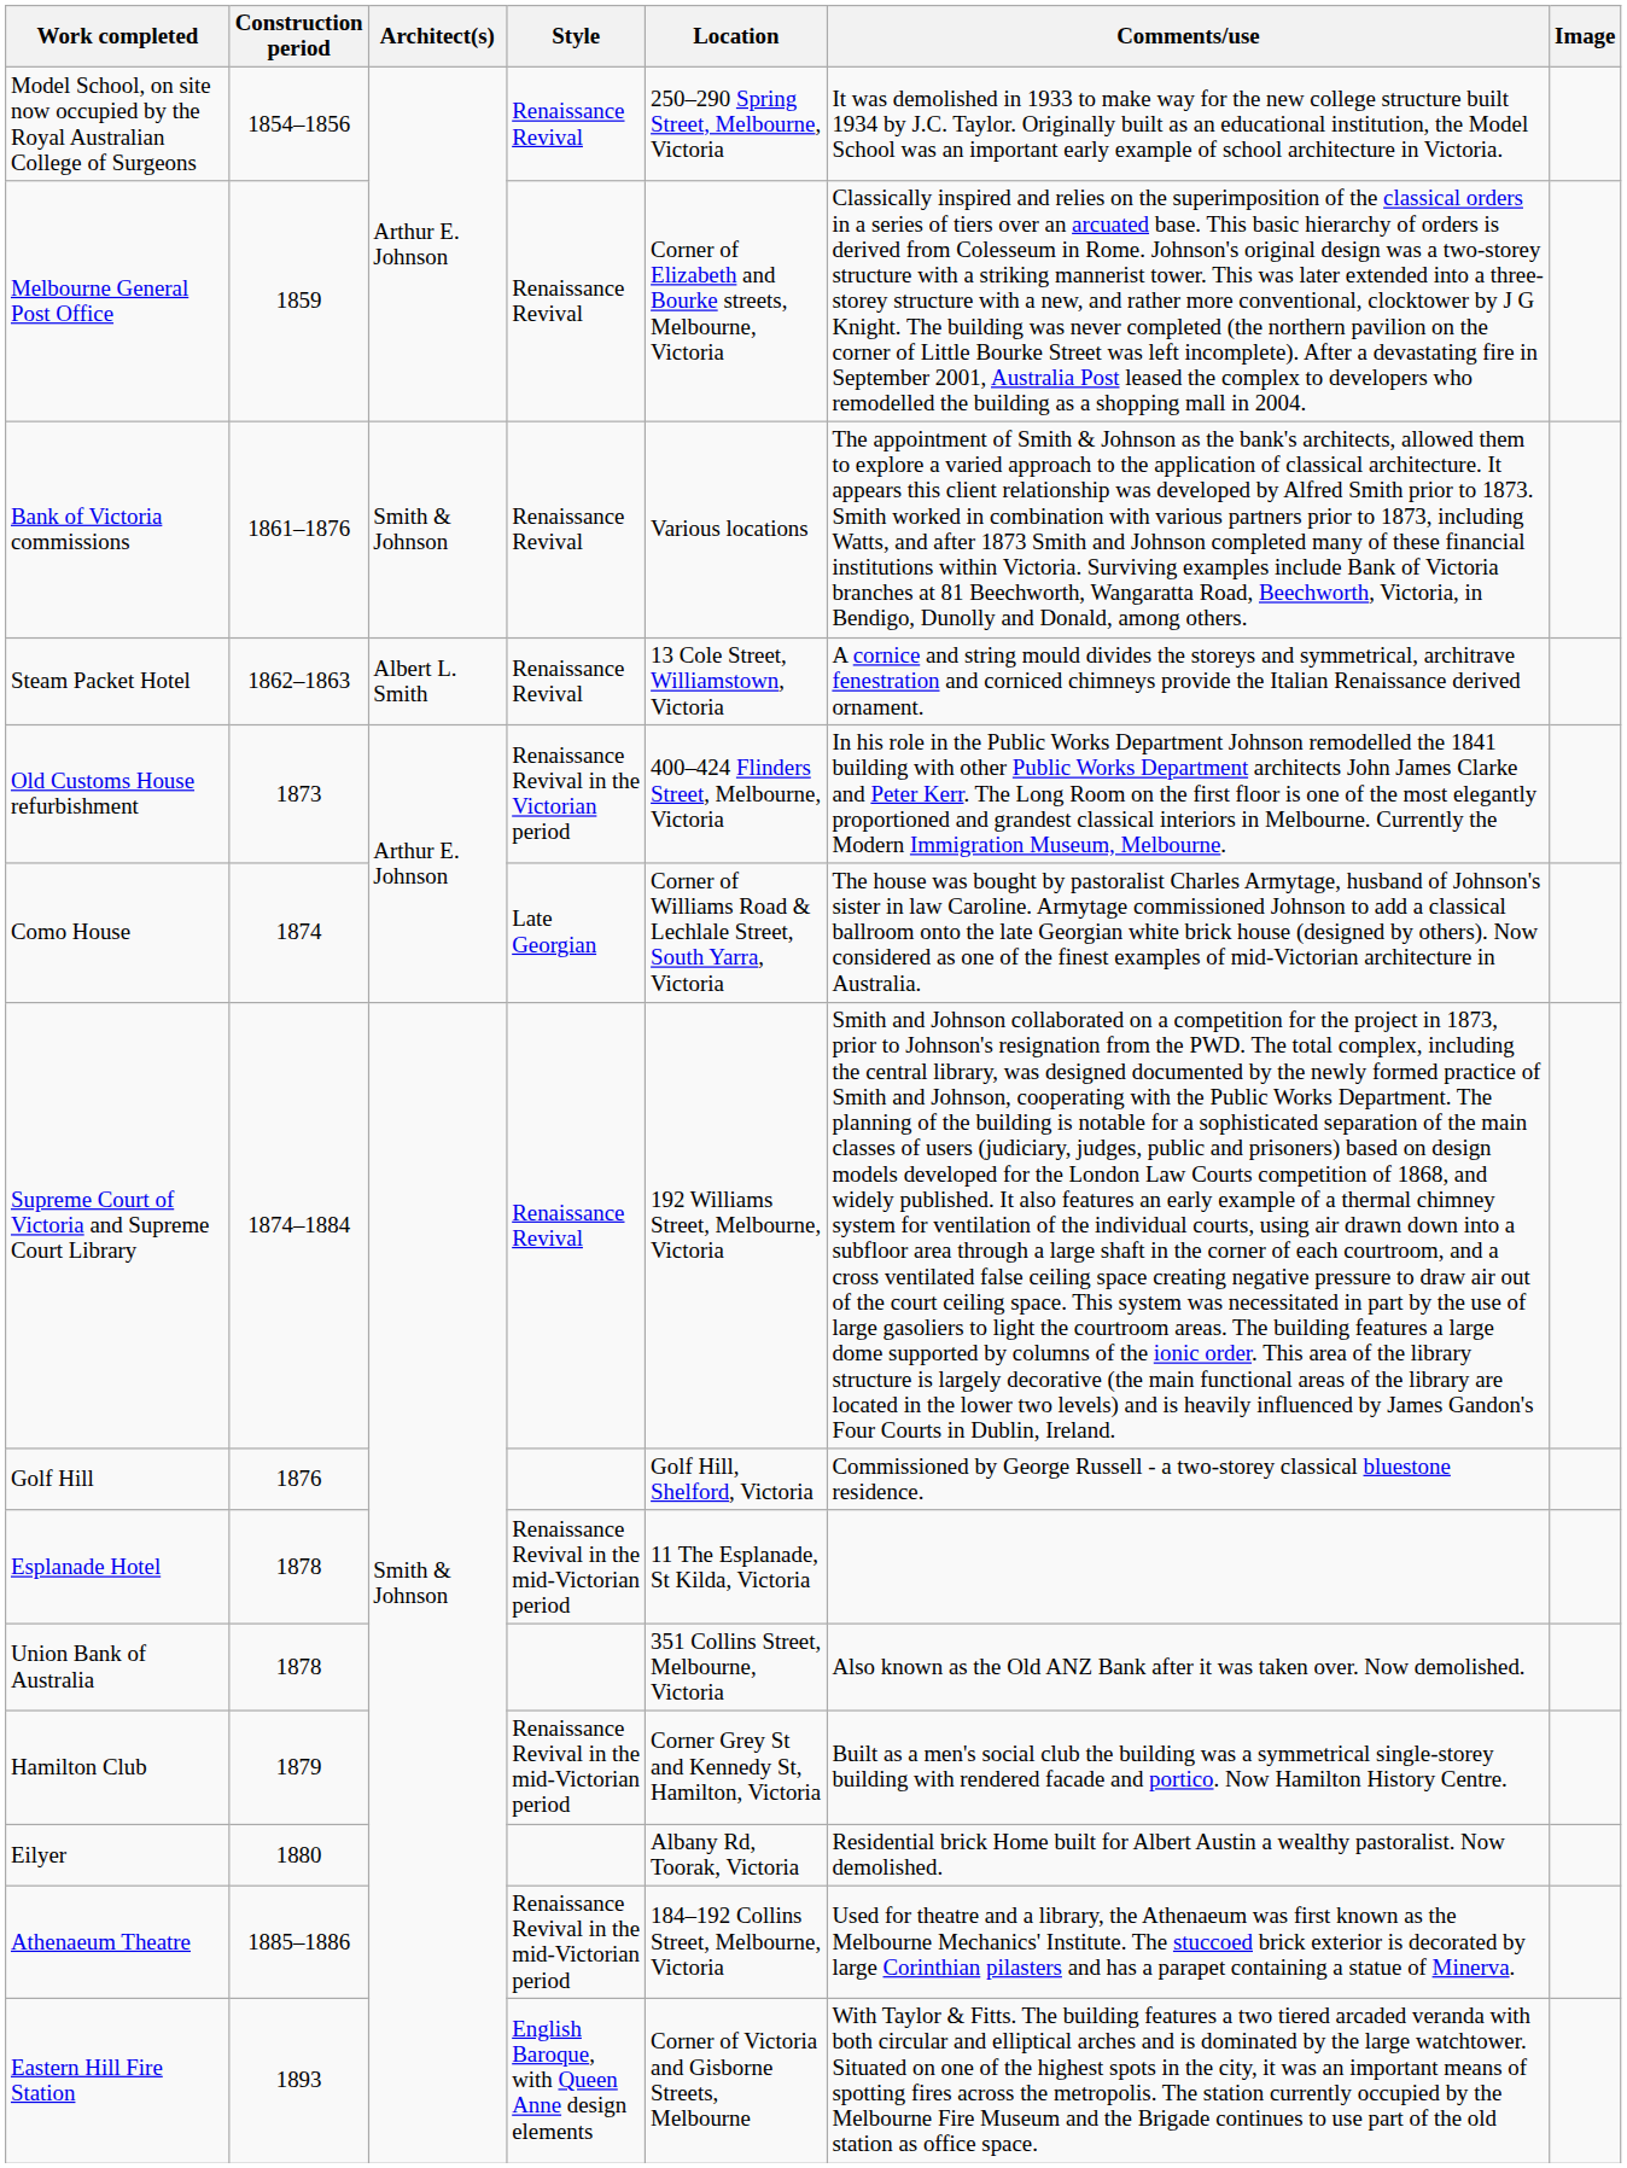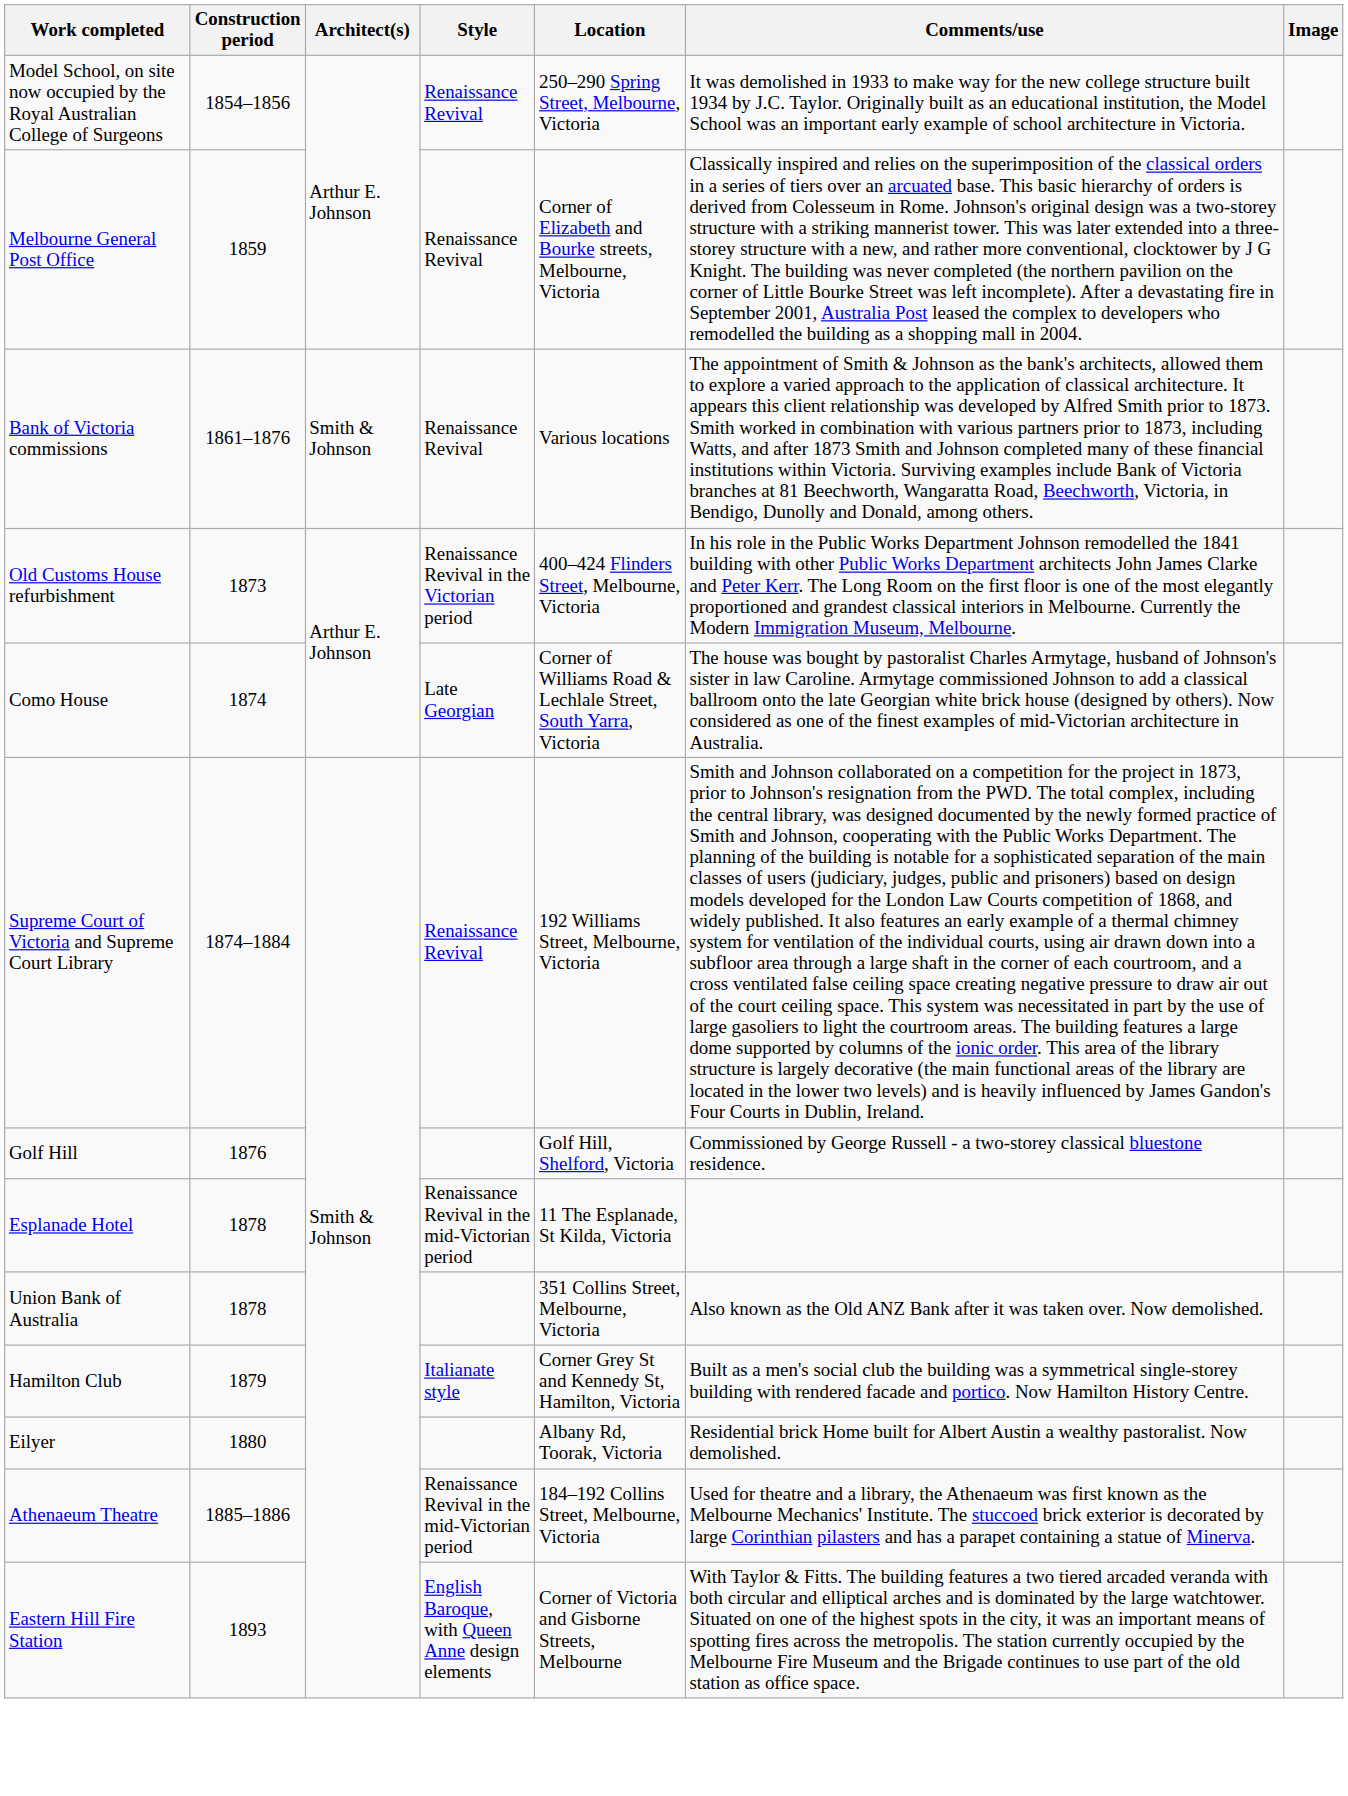 <table class="wikitable">
 <tr>
 <th width="150pt">Work completed</th>
 <th width="50pt">Construction period</th>
 <th width="90pt">Architect(s)</th>
 <th width="90pt">Style</th>
 <th width="120pt">Location</th>
 <th width="500pt">Comments/use</th>
 <th>Image</th>
 </tr>
 <tr>
 <td>Model School, on site now occupied by the Royal Australian College of Surgeons</td>
 <td align="center">1854–1856</td>
 <td rowspan=2>Arthur E. Johnson</td>
 <td><a href='#'>Renaissance<br>Revival</a></td>
 <td>250–290 <a href='#'>Spring Street, Melbourne</a>, Victoria</td>
 <td>It was demolished in 1933 to make way for the new college structure built 1934 by J.C. Taylor. Originally built as an educational institution, the Model School was an important early example of school architecture in Victoria.</td>
 <td></td>
 </tr>
 <tr>
 <td><a href='#'>Melbourne General Post Office</a></td>
 <td align="center">1859</td>
 <td>Renaissance<br>Revival</td>
 <td>Corner of <a href='#'>Elizabeth</a> and <a href='#'>Bourke</a> streets, Melbourne, Victoria</td>
 <td>Classically inspired and relies on the superimposition of the <a href='#'>classical orders</a> in a series of tiers over an <a href='#'>arcuated</a> base.  This basic hierarchy of orders is derived from Colesseum in Rome. Johnson's original design was a two-storey structure with a striking mannerist tower.  This was later extended into a three-storey structure with a new, and rather more conventional, clocktower by J G Knight.  The building was never completed (the northern pavilion on the corner of Little Bourke Street was left incomplete).  After a devastating fire in September 2001, <a href='#'>Australia Post</a> leased the complex to developers who remodelled the building as a shopping mall in 2004.</td>
 <td align="center"></td>
 </tr>
 <tr>
 <td><a href='#'>Bank of Victoria</a> commissions</td>
 <td align="center">1861–1876</td>
 <td>Smith & Johnson</td>
 <td>Renaissance<br>Revival</td>
 <td>Various locations</td>
 <td>The appointment of Smith & Johnson as the bank's architects, allowed them to explore a varied approach to the application of classical architecture. It appears this client relationship was developed by Alfred Smith prior to 1873.  Smith worked in combination with various partners prior to 1873, including Watts, and after 1873 Smith and Johnson completed many of these financial institutions within Victoria. Surviving examples include Bank of Victoria branches at 81 Beechworth, Wangaratta Road, <a href='#'>Beechworth</a>, Victoria, in Bendigo, Dunolly and Donald, among others.</td>
-</tr>
-<tr>
-<td>Steam Packet Hotel</td>
-<td align="center">1862–1863</td>
-<td>Albert L. Smith</td>
-<td>Renaissance<br>Revival</td>
-<td>13 Cole Street, <a href='#'>Williamstown</a>, Victoria</td>
-<td>A <a href='#'>cornice</a> and string mould divides the storeys and symmetrical, architrave <a href='#'>fenestration</a> and corniced chimneys provide the Italian Renaissance derived ornament.</td>
-<td align="center"></td>
 </tr>
 <tr>
 <td><a href='#'>Old Customs House</a> refurbishment</td>
 <td align="center">1873</td>
 <td rowspan=2>Arthur E. Johnson</td>
 <td>Renaissance<br>Revival in the <a href='#'>Victorian</a> period</td>
 <td>400–424 <a href='#'>Flinders Street</a>, Melbourne, Victoria</td>
 <td>In his role in the Public Works Department Johnson remodelled the 1841 building with other <a href='#'>Public Works Department</a> architects John James Clarke and <a href='#'>Peter Kerr</a>. The Long Room on the first floor is one of the most elegantly proportioned and grandest classical interiors in Melbourne. Currently the Modern <a href='#'>Immigration Museum, Melbourne</a>.</td>
 <td align="center"></td>
 </tr>
 <tr>
 <td>Como House</td>
 <td align="center">1874</td>
 <td>Late <a href='#'>Georgian</a></td>
 <td>Corner of Williams Road & Lechlale Street, <a href='#'>South Yarra</a>, Victoria</td>
 <td>The house was bought by pastoralist Charles Armytage, husband of Johnson's sister in law Caroline. Armytage commissioned Johnson to add a classical ballroom onto the late Georgian white brick house (designed by others). Now considered as one of the finest examples of mid-Victorian architecture in Australia.</td>
 <td></td>
 </tr>
 <tr>
 <td><a href='#'>Supreme Court of Victoria</a> and Supreme Court Library</td>
 <td align="center">1874–1884</td>
 <td rowspan=9>Smith & Johnson</td>
 <td><a href='#'>Renaissance<br>Revival</a></td>
 <td>192 Williams Street, Melbourne, Victoria</td>
 <td>Smith and Johnson collaborated on a competition for the project in 1873, prior to Johnson's resignation from the PWD.  The total complex, including the central library, was designed documented by the newly formed practice of Smith and Johnson, cooperating with the Public Works Department.  The planning of the building is notable for a sophisticated separation of the main classes of users (judiciary, judges, public and prisoners) based on design models developed for the London Law Courts competition of 1868, and widely published.  It also features an early example of a thermal chimney system for ventilation of the individual courts, using air drawn down into a subfloor area through a large shaft in the corner of each courtroom, and a cross ventilated false ceiling space creating negative pressure to draw air out of the court ceiling space.  This system was necessitated in part by the use of large gasoliers to light the courtroom areas.  The building features a large dome supported by columns of the <a href='#'>ionic order</a>.  This area of the library structure is largely decorative (the main functional areas of the library are located in the lower two levels) and is heavily influenced by James Gandon's Four Courts in Dublin, Ireland.</td>
 <td align="center"></td>
 </tr>
 <tr .>
 <td>Golf Hill</td>
 <td align="center">1876</td>
 <td></td>
 <td>Golf Hill, <a href='#'>Shelford</a>, Victoria</td>
 <td>Commissioned by George Russell - a two-storey classical <a href='#'>bluestone</a> residence.</td>
 <td></td>
 </tr>
 <tr>
 <td><a href='#'>Esplanade Hotel</a></td>
 <td align="center">1878</td>
 <td>Renaissance Revival in the mid-Victorian period</td>
 <td>11 The Esplanade, St Kilda, Victoria</td>
 <td></td>
 <td></td>
 </tr>
 <tr>
 <td>Union Bank of Australia</td>
 <td align="center">1878</td>
 <td></td>
 <td>351 Collins Street, Melbourne, Victoria</td>
 <td>Also known as the Old ANZ Bank after it was taken over. Now demolished.</td>
 <td></td>
 </tr>
 <tr>
 <td>Hamilton Club</td>
 <td align="center">1879</td>
-<td>Renaissance<br>Revival in the mid-Victorian period</td>
+<td><a href='#'>Italianate style</a></td>
 <td>Corner Grey St and Kennedy St, Hamilton, Victoria</td>
 <td>Built as a men's social club the building was a symmetrical single-storey building with rendered facade and <a href='#'>portico</a>. Now Hamilton History Centre.</td>
 <td></td>
 </tr>
 <tr>
 <td>Eilyer</td>
 <td align="center">1880</td>
 <td></td>
 <td>Albany Rd, Toorak, Victoria</td>
 <td>Residential brick Home built for Albert Austin a wealthy pastoralist. Now demolished.</td>
 <td></td>
 </tr>
 <tr>
 <td><a href='#'>Athenaeum Theatre</a></td>
 <td align="center">1885–1886</td>
 <td>Renaissance<br>Revival in the mid-Victorian period</td>
 <td>184–192 Collins Street, Melbourne, Victoria</td>
 <td>Used for theatre and a library, the Athenaeum was first known as the Melbourne Mechanics' Institute. The <a href='#'>stuccoed</a> brick exterior is decorated by large <a href='#'>Corinthian</a> <a href='#'>pilasters</a> and has a parapet containing a statue of <a href='#'>Minerva</a>.</td>
 <td align="center"></td>
 </tr>
 <tr>
 <td><a href='#'>Eastern Hill Fire Station</a></td>
 <td align="center">1893</td>
 <td><a href='#'>English Baroque</a>, with <a href='#'>Queen Anne</a> design elements</td>
 <td>Corner of Victoria and Gisborne Streets, Melbourne</td>
 <td>With Taylor & Fitts. The building features a two tiered arcaded veranda with both circular and elliptical arches and is dominated by the large watchtower. Situated on one of the highest spots in the city, it was an important means of spotting fires across the metropolis. The station currently occupied by the Melbourne Fire Museum and the Brigade continues to use part of the old station as office space.</td>
 <td align="center"></td>
 </tr>
 </table>
